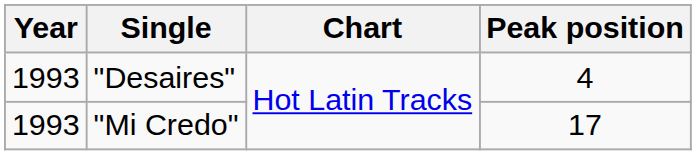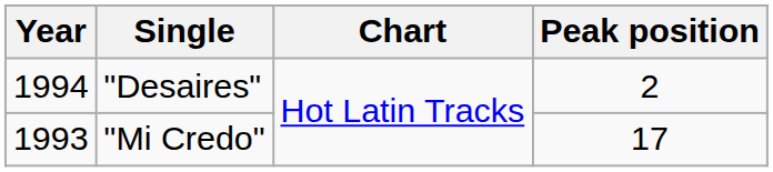 <table class="wikitable">
 <tr>
 <th>Year</th>
 <th>Single</th>
 <th>Chart</th>
 <th>Peak position</th>
 </tr>
 <tr>
-<td>1993</td>
+<td>1994</td>
 <td>"Desaires"</td>
 <td rowspan="2"><a href='#'>Hot Latin Tracks</a></td>
-<td style="text-align:center;">4</td>
+<td style="text-align:center;">2</td>
 </tr>
 <tr>
 <td>1993</td>
 <td>"Mi Credo"</td>
 <td style="text-align:center;">17</td>
 </tr>
 </table>
